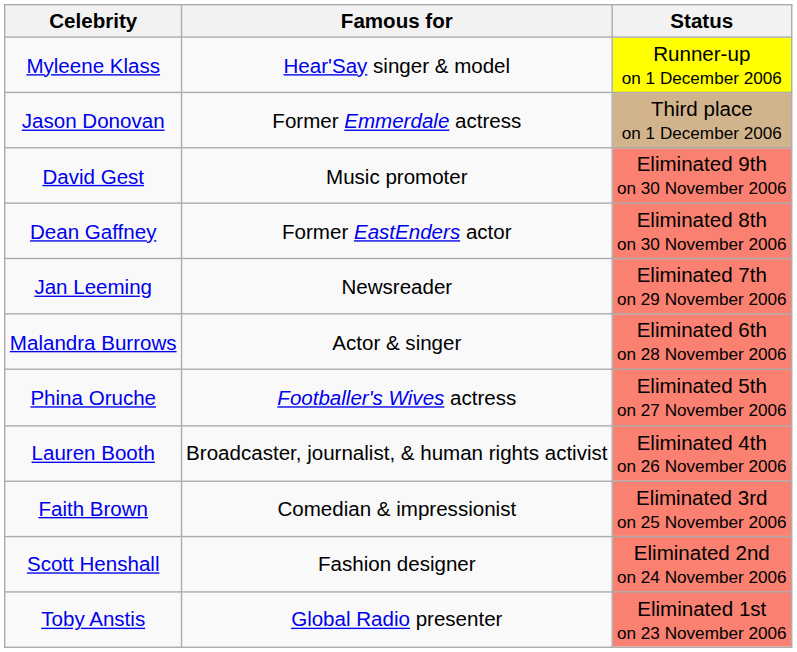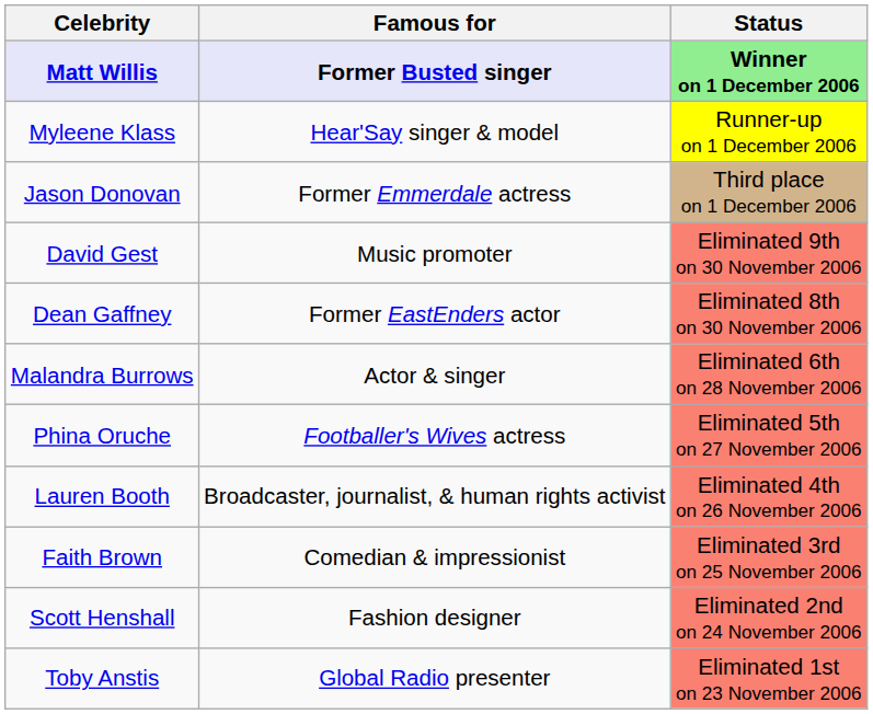 <table class=wikitable sortable" style="text-align: center; white-space:nowrap; margin:auto; font-size:95.2%;">
 <tr>
 <th>Celebrity</th>
 <th>Famous for</th>
 <th>Status</th>
+</tr>
+<tr>
+<td style="background:lavender;"><strong><a href='#'>Matt Willis</a></strong></td>
+<td style="background:lavender;"><strong>Former <a href='#'>Busted</a> singer</strong></td>
+<td style=background:lightgreen><strong>Winner</strong><br><small><strong>on 1 December 2006</strong></small></td>
 </tr>
 <tr>
 <td><a href='#'>Myleene Klass</a></td>
 <td><a href='#'>Hear'Say</a> singer & model</td>
 <td style="background-color:yellow;" align="center">Runner-up<br><small>on 1 December 2006</small></td>
 </tr>
 <tr>
 <td><a href='#'>Jason Donovan</a></td>
 <td>Former <em><a href='#'>Emmerdale</a></em> actress</td>
 <td style="background-color:tan;">Third place<br><small>on 1 December 2006</small></td>
 </tr>
 <tr>
 <td><a href='#'>David Gest</a></td>
 <td>Music promoter</td>
 <td style="background-color:salmon;" align="center">Eliminated 9th<br><small>on 30 November 2006</small></td>
 </tr>
 <tr>
 <td><a href='#'>Dean Gaffney</a></td>
 <td>Former <em><a href='#'>EastEnders</a></em> actor</td>
 <td style="background-color:salmon;" align="center">Eliminated 8th<br><small>on 30 November 2006</small></td>
-</tr>
-<tr>
-<td><a href='#'>Jan Leeming</a></td>
-<td>Newsreader</td>
-<td style="background-color:salmon;" align="center">Eliminated 7th<br><small>on 29 November 2006</small></td>
 </tr>
 <tr>
 <td><a href='#'>Malandra Burrows</a></td>
 <td>Actor & singer</td>
 <td style="background-color:salmon;" align="center">Eliminated 6th<br><small>on 28 November 2006</small></td>
 </tr>
 <tr>
 <td><a href='#'>Phina Oruche</a></td>
 <td><em><a href='#'>Footballer's Wives</a></em> actress</td>
 <td style="background-color:salmon;" align="center">Eliminated 5th<br><small>on 27 November 2006</small></td>
 </tr>
 <tr>
 <td><a href='#'>Lauren Booth</a></td>
 <td>Broadcaster, journalist, & human rights activist</td>
 <td style="background-color:salmon;" align="center">Eliminated 4th<br><small>on 26 November 2006</small></td>
 </tr>
 <tr>
 <td><a href='#'>Faith Brown</a></td>
 <td>Comedian & impressionist</td>
 <td style="background-color:salmon;" align="center">Eliminated 3rd<br><small>on 25 November 2006</small></td>
 </tr>
 <tr>
 <td><a href='#'>Scott Henshall</a></td>
 <td>Fashion designer</td>
 <td style="background-color:salmon;" align="center">Eliminated 2nd<br><small>on 24 November 2006</small></td>
 </tr>
 <tr>
 <td><a href='#'>Toby Anstis</a></td>
 <td><a href='#'>Global Radio</a> presenter</td>
 <td style="background-color:salmon;" align="center">Eliminated 1st<br><small>on 23 November 2006</small></td>
 </tr>
 </table>
